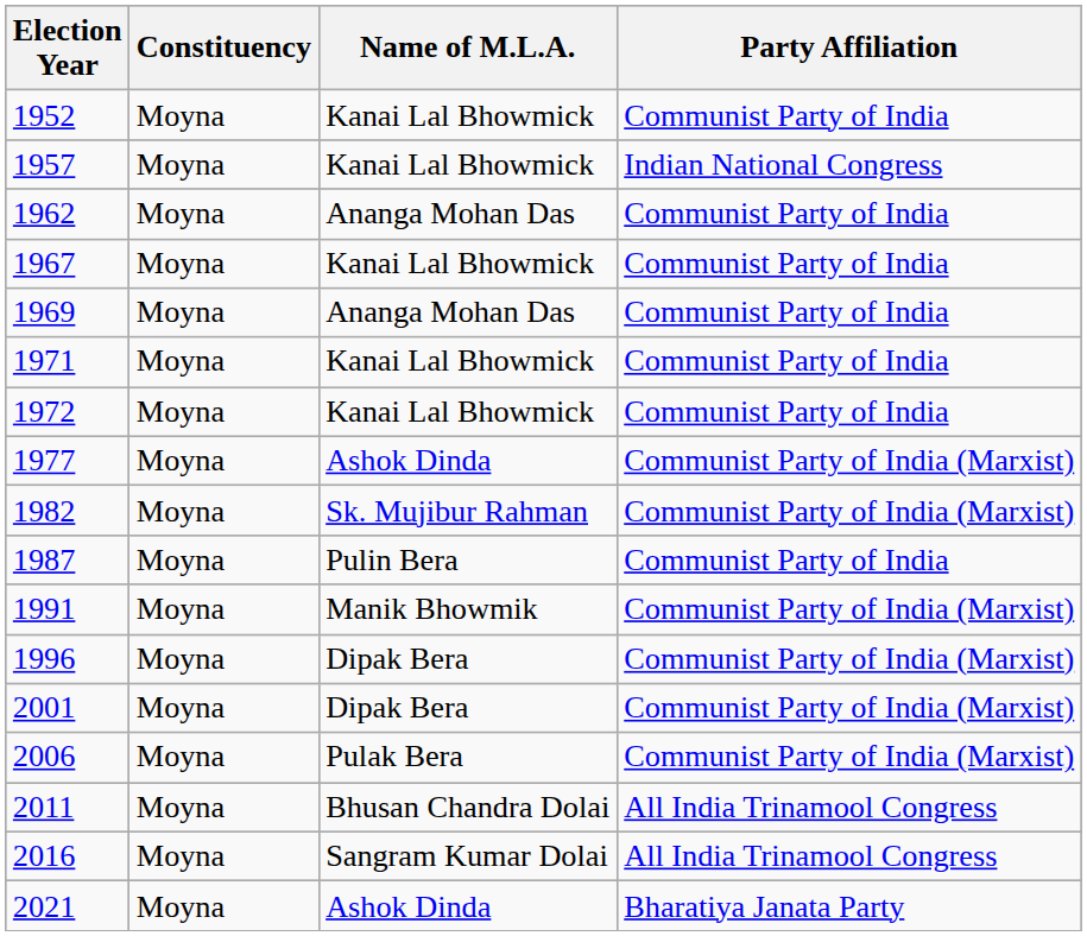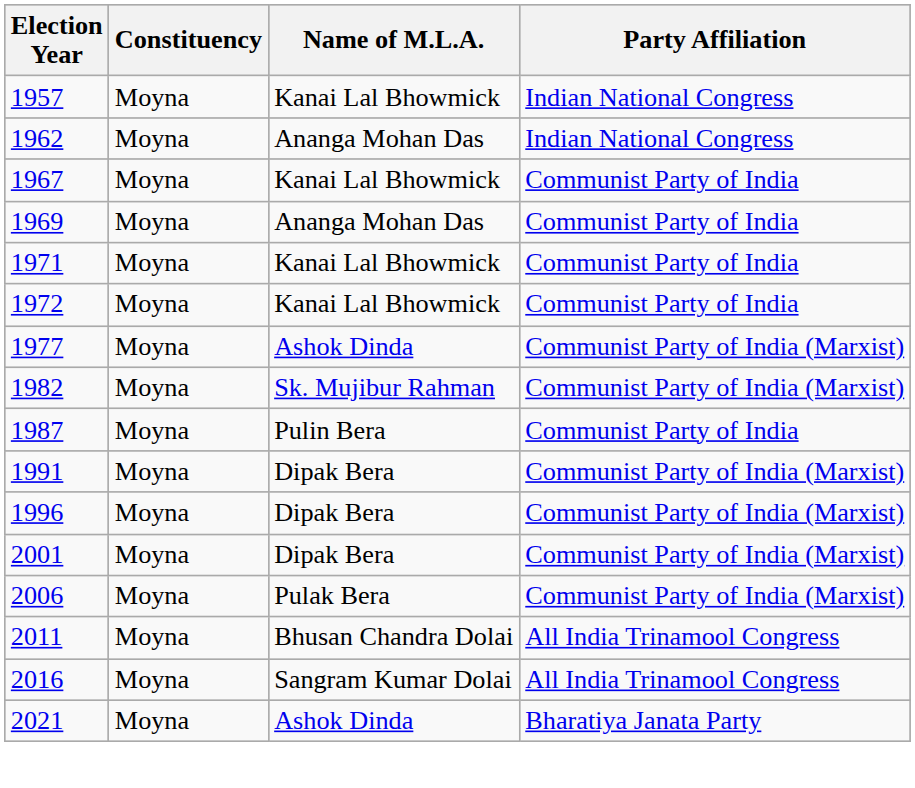 <table class="wikitable sortable">
 <tr>
 <th>Election<br>Year</th>
 <th>Constituency</th>
 <th>Name of M.L.A.</th>
 <th>Party Affiliation</th>
-</tr>
-<tr>
-<td><a href='#'>1952</a></td>
-<td>Moyna</td>
-<td>Kanai Lal Bhowmick</td>
-<td><a href='#'>Communist Party of India</a></td>
 </tr>
 <tr>
 <td><a href='#'>1957</a></td>
 <td>Moyna</td>
 <td>Kanai Lal Bhowmick</td>
 <td><a href='#'>Indian National Congress</a></td>
 </tr>
 <tr>
 <td><a href='#'>1962</a></td>
 <td>Moyna</td>
 <td>Ananga Mohan Das</td>
-<td><a href='#'>Communist Party of India</a></td>
+<td><a href='#'>Indian National Congress</a></td>
 </tr>
 <tr>
 <td><a href='#'>1967</a></td>
 <td>Moyna</td>
 <td>Kanai Lal Bhowmick</td>
 <td><a href='#'>Communist Party of India</a></td>
 </tr>
 <tr>
 <td><a href='#'>1969</a></td>
 <td>Moyna</td>
 <td>Ananga Mohan Das</td>
 <td><a href='#'>Communist Party of India</a></td>
 </tr>
 <tr>
 <td><a href='#'>1971</a></td>
 <td>Moyna</td>
 <td>Kanai Lal Bhowmick</td>
 <td><a href='#'>Communist Party of India</a></td>
 </tr>
 <tr>
 <td><a href='#'>1972</a></td>
 <td>Moyna</td>
 <td>Kanai Lal Bhowmick</td>
 <td><a href='#'>Communist Party of India</a></td>
 </tr>
 <tr>
 <td><a href='#'>1977</a></td>
 <td>Moyna</td>
 <td><a href='#'>Ashok Dinda</a></td>
 <td><a href='#'>Communist Party of India (Marxist)</a></td>
 </tr>
 <tr>
 <td><a href='#'>1982</a></td>
 <td>Moyna</td>
 <td><a href='#'>Sk. Mujibur Rahman</a></td>
 <td><a href='#'>Communist Party of India (Marxist)</a></td>
 </tr>
 <tr>
 <td><a href='#'>1987</a></td>
 <td>Moyna</td>
 <td>Pulin Bera</td>
 <td><a href='#'>Communist Party of India</a></td>
 </tr>
 <tr>
 <td><a href='#'>1991</a></td>
 <td>Moyna</td>
-<td>Manik Bhowmik</td>
+<td>Dipak Bera</td>
 <td><a href='#'>Communist Party of India (Marxist)</a></td>
 </tr>
 <tr>
 <td><a href='#'>1996</a></td>
 <td>Moyna</td>
 <td>Dipak Bera</td>
 <td><a href='#'>Communist Party of India (Marxist)</a></td>
 </tr>
 <tr>
 <td><a href='#'>2001</a></td>
 <td>Moyna</td>
 <td>Dipak Bera</td>
 <td><a href='#'>Communist Party of India (Marxist)</a></td>
 </tr>
 <tr>
 <td><a href='#'>2006</a></td>
 <td>Moyna</td>
 <td>Pulak Bera</td>
 <td><a href='#'>Communist Party of India (Marxist)</a></td>
 </tr>
 <tr>
 <td><a href='#'>2011</a></td>
 <td>Moyna</td>
 <td>Bhusan Chandra Dolai</td>
 <td><a href='#'>All India Trinamool Congress</a></td>
 </tr>
 <tr>
 <td><a href='#'>2016</a></td>
 <td>Moyna</td>
 <td>Sangram Kumar Dolai</td>
 <td><a href='#'>All India Trinamool Congress</a></td>
 </tr>
 <tr>
 <td><a href='#'>2021</a></td>
 <td>Moyna</td>
 <td><a href='#'>Ashok Dinda</a></td>
 <td><a href='#'>Bharatiya Janata Party</a></td>
 </tr>
 </table>
